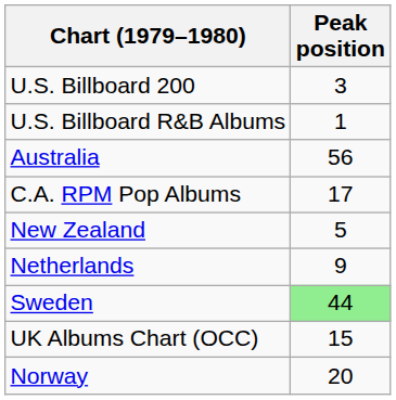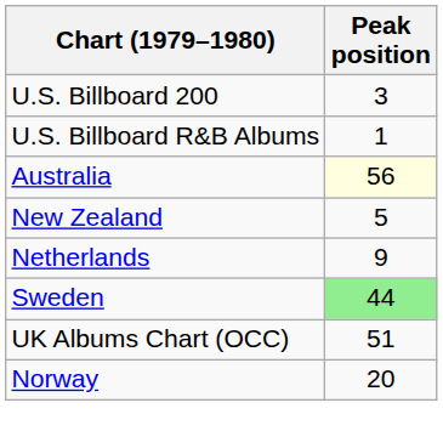 <table class="wikitable">
 <tr>
 <th>Chart (1979–1980)</th>
 <th>Peak<br>position</th>
 </tr>
 <tr>
 <td>U.S. Billboard 200</td>
 <td align="center">3</td>
 </tr>
 <tr>
 <td>U.S. Billboard R&B Albums</td>
 <td align="center">1</td>
 </tr>
 <tr>
 <td><a href='#'>Australia</a></td>
-<td align="center">56</td>
-</tr>
-<tr>
-<td>C.A. <a href='#'>RPM</a> Pop Albums</td>
-<td align="center">17</td>
+<td align="center" style="background: lightyellow;">56</td>
 </tr>
 <tr>
 <td><a href='#'>New Zealand</a></td>
 <td align="center">5</td>
 </tr>
 <tr>
 <td><a href='#'>Netherlands</a></td>
 <td align="center">9</td>
 </tr>
 <tr>
 <td><a href='#'>Sweden</a></td>
 <td align="center" style="background: lightgreen;">44</td>
 </tr>
 <tr>
 <td>UK Albums Chart (OCC)</td>
-<td align="center">15</td>
+<td align="center">51</td>
 </tr>
 <tr>
 <td><a href='#'>Norway</a></td>
 <td align="center">20</td>
 </tr>
 </table>
